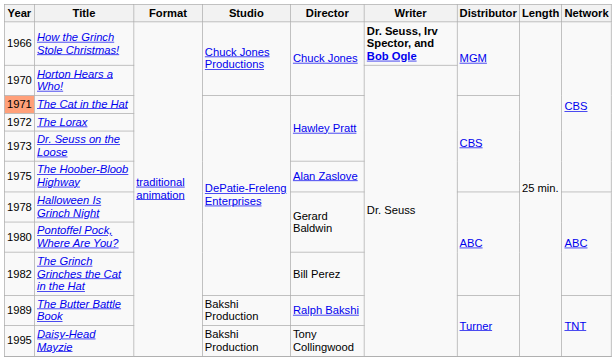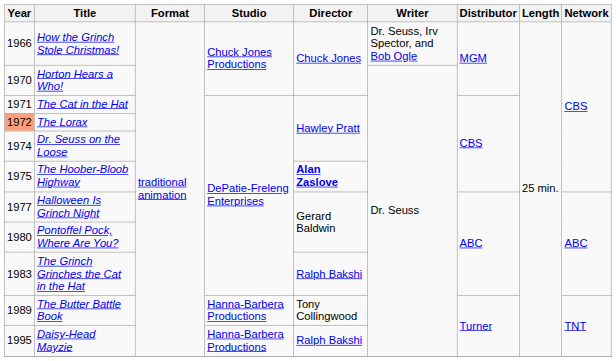 <table class="wikitable">
 <tr>
 <th>Year</th>
 <th>Title</th>
 <th>Format</th>
 <th>Studio</th>
 <th>Director</th>
 <th>Writer</th>
 <th>Distributor</th>
 <th>Length</th>
 <th>Network</th>
 </tr>
 <tr>
 <td>1966</td>
 <td><em><a href='#'>How the Grinch Stole Christmas!</a></em></td>
 <td rowspan="11"><a href='#'>traditional animation</a></td>
 <td rowspan="2"><a href='#'>Chuck Jones Productions</a></td>
 <td rowspan="2"><a href='#'>Chuck Jones</a></td>
-<td><strong>Dr. Seuss, Irv Spector, and <a href='#'>Bob Ogle</a></strong></td>
+<td>Dr. Seuss, Irv Spector, and <a href='#'>Bob Ogle</a></td>
 <td rowspan="2"><a href='#'>MGM</a></td>
 <td rowspan="11">25 min.</td>
 <td rowspan="6"><a href='#'>CBS</a></td>
 </tr>
 <tr>
 <td>1970</td>
 <td><em><a href='#'>Horton Hears a Who!</a></em></td>
 <td rowspan="10">Dr. Seuss</td>
 </tr>
 <tr>
-<td style="background: lightsalmon;">1971</td>
+<td>1971</td>
 <td><em><a href='#'>The Cat in the Hat</a></em></td>
 <td rowspan="7"><a href='#'>DePatie-Freleng Enterprises</a></td>
 <td rowspan="3"><a href='#'>Hawley Pratt</a></td>
 <td rowspan="4"><a href='#'>CBS</a></td>
 </tr>
 <tr>
-<td>1972</td>
+<td style="background: lightsalmon;">1972</td>
 <td><em><a href='#'>The Lorax</a></em></td>
 </tr>
 <tr>
-<td>1973</td>
+<td>1974</td>
 <td><em><a href='#'>Dr. Seuss on the Loose</a></em></td>
 </tr>
 <tr>
 <td>1975</td>
 <td><em><a href='#'>The Hoober-Bloob Highway</a></em></td>
-<td><a href='#'>Alan Zaslove</a></td>
+<td><strong><a href='#'>Alan Zaslove</a></strong></td>
 </tr>
 <tr>
-<td>1978</td>
+<td>1977</td>
 <td><em><a href='#'>Halloween Is Grinch Night</a></em></td>
 <td rowspan="2">Gerard Baldwin</td>
 <td rowspan="3"><a href='#'>ABC</a></td>
 <td rowspan="3"><a href='#'>ABC</a></td>
 </tr>
 <tr>
 <td>1980</td>
 <td><em><a href='#'>Pontoffel Pock, Where Are You?</a></em></td>
 </tr>
 <tr>
-<td>1982</td>
+<td>1983</td>
 <td><em><a href='#'>The Grinch Grinches the Cat in the Hat</a></em></td>
-<td>Bill Perez</td>
+<td><a href='#'>Ralph Bakshi</a></td>
 </tr>
 <tr>
 <td>1989</td>
 <td><em><a href='#'>The Butter Battle Book</a></em></td>
-<td>Bakshi Production</td>
-<td><a href='#'>Ralph Bakshi</a></td>
+<td><a href='#'>Hanna-Barbera Productions</a></td>
+<td>Tony Collingwood</td>
 <td rowspan="2"><a href='#'>Turner</a></td>
 <td rowspan="2"><a href='#'>TNT</a></td>
 </tr>
 <tr>
 <td>1995</td>
 <td><em><a href='#'>Daisy-Head Mayzie</a></em></td>
-<td>Bakshi Production</td>
-<td>Tony Collingwood</td>
+<td><a href='#'>Hanna-Barbera Productions</a></td>
+<td><a href='#'>Ralph Bakshi</a></td>
 </tr>
 <tr>
 </tr>
 </table>
